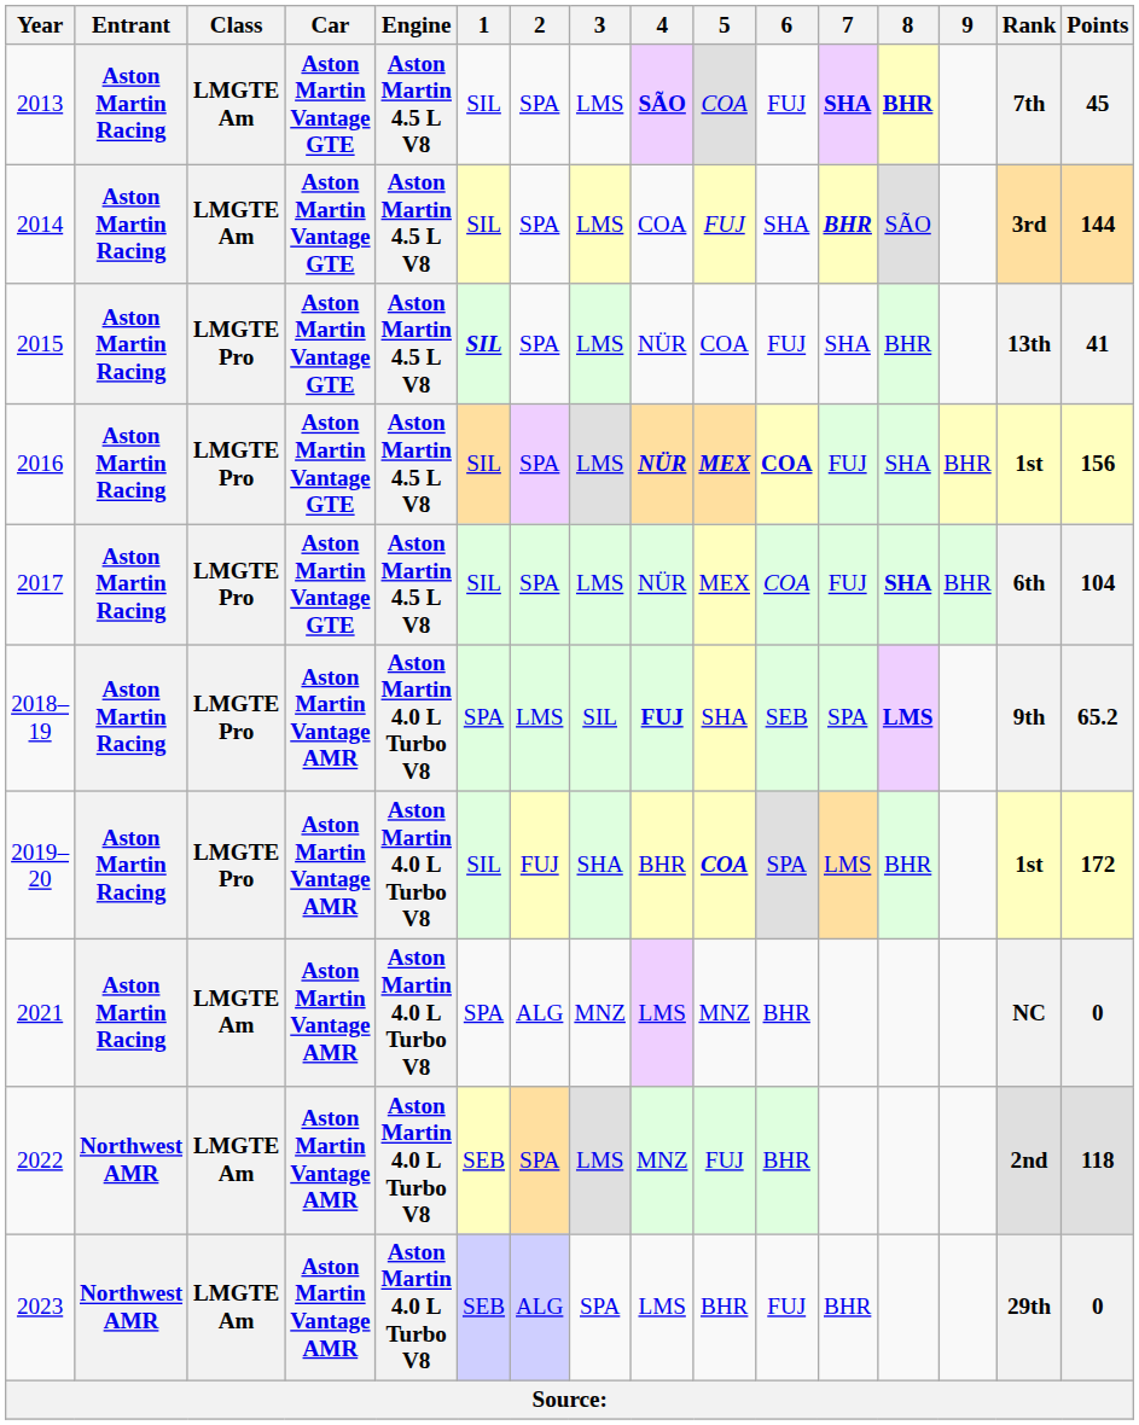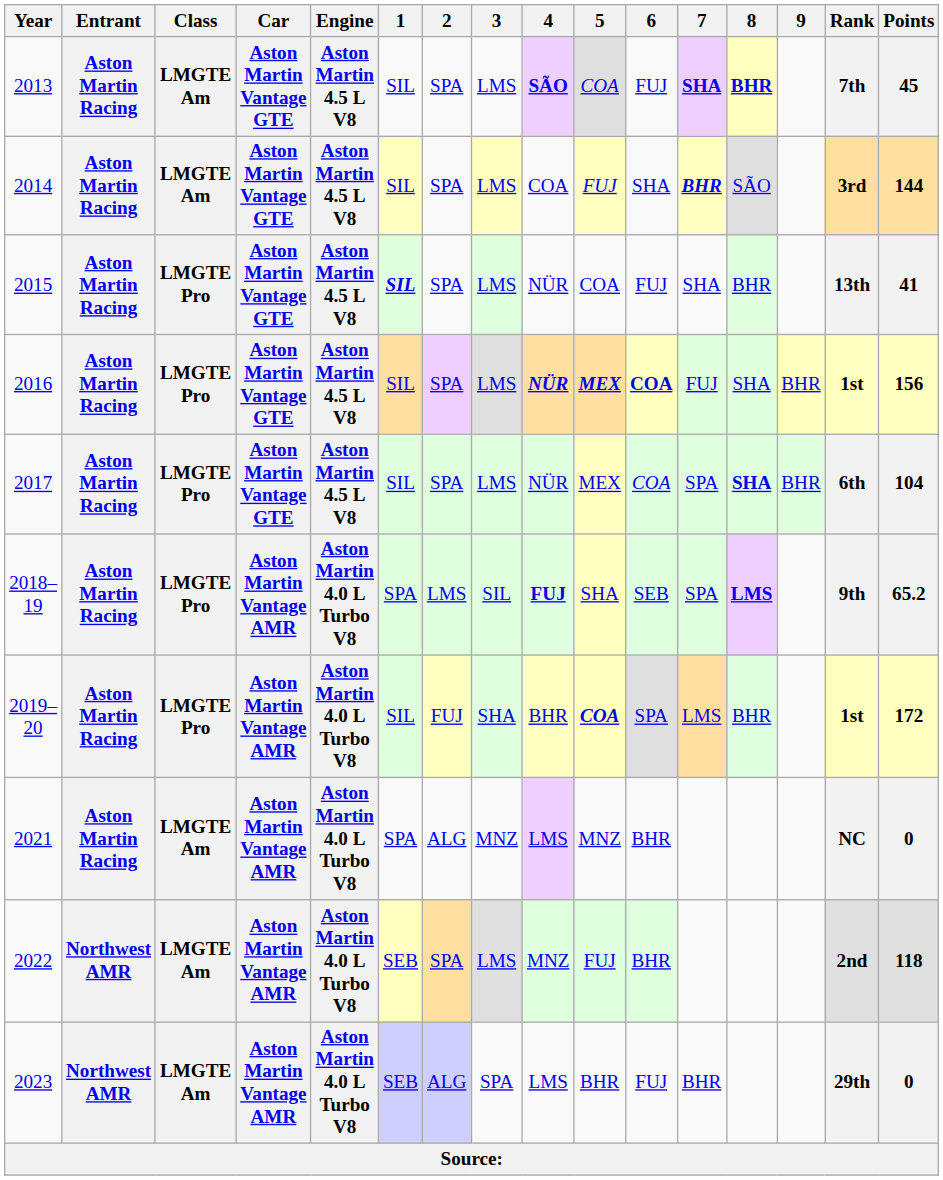 <table class="wikitable" style="text-align:center; font-size:90%">
 <tr>
 <th>Year</th>
 <th>Entrant</th>
 <th>Class</th>
 <th>Car</th>
 <th>Engine</th>
 <th>1</th>
 <th>2</th>
 <th>3</th>
 <th>4</th>
 <th>5</th>
 <th>6</th>
 <th>7</th>
 <th>8</th>
 <th>9</th>
 <th>Rank</th>
 <th>Points</th>
 </tr>
 <tr>
 <td><a href='#'>2013</a></td>
 <th><a href='#'>Aston Martin Racing</a></th>
 <th>LMGTE Am</th>
 <th><a href='#'>Aston Martin Vantage GTE</a></th>
 <th><a href='#'>Aston Martin</a> 4.5 L V8</th>
 <td><a href='#'>SIL</a></td>
 <td><a href='#'>SPA</a></td>
 <td><a href='#'>LMS</a></td>
 <td style="background:#EFCFFF;"><strong><a href='#'>SÃO</a></strong><br></td>
 <td style="background:#DFDFDF;"><em><a href='#'>COA</a></em><br></td>
 <td><a href='#'>FUJ</a></td>
 <td style="background:#EFCFFF;"><strong><a href='#'>SHA</a></strong><br></td>
 <td style="background:#FFFFBF;"><strong><a href='#'>BHR</a></strong><br></td>
 <td></td>
 <th>7th</th>
 <th>45</th>
 </tr>
 <tr>
 <td><a href='#'>2014</a></td>
 <th><a href='#'>Aston Martin Racing</a></th>
 <th>LMGTE Am</th>
 <th><a href='#'>Aston Martin Vantage GTE</a></th>
 <th><a href='#'>Aston Martin</a> 4.5 L V8</th>
 <td style="background:#FFFFBF;"><a href='#'>SIL</a><br></td>
 <td><a href='#'>SPA</a></td>
 <td style="background:#FFFFBF;"><a href='#'>LMS</a><br></td>
 <td><a href='#'>COA</a></td>
 <td style="background:#FFFFBF;"><em><a href='#'>FUJ</a></em><br></td>
 <td><a href='#'>SHA</a></td>
 <td style="background:#FFFFBF;"><strong><em><a href='#'>BHR</a></em></strong><br></td>
 <td style="background:#DFDFDF;"><a href='#'>SÃO</a><br></td>
 <td></td>
 <th style="background:#FFDF9F;">3rd</th>
 <th style="background:#FFDF9F;">144</th>
 </tr>
 <tr>
 <td><a href='#'>2015</a></td>
 <th><a href='#'>Aston Martin Racing</a></th>
 <th>LMGTE Pro</th>
 <th><a href='#'>Aston Martin Vantage GTE</a></th>
 <th><a href='#'>Aston Martin</a> 4.5 L V8</th>
 <td style="background:#DFFFDF;"><strong><em><a href='#'>SIL</a></em></strong><br></td>
 <td><a href='#'>SPA</a></td>
 <td style="background:#DFFFDF;"><a href='#'>LMS</a><br></td>
 <td><a href='#'>NÜR</a></td>
 <td><a href='#'>COA</a></td>
 <td><a href='#'>FUJ</a></td>
 <td><a href='#'>SHA</a></td>
 <td style="background:#DFFFDF;"><a href='#'>BHR</a><br></td>
 <td></td>
 <th>13th</th>
 <th>41</th>
 </tr>
 <tr>
 <td><a href='#'>2016</a></td>
 <th><a href='#'>Aston Martin Racing</a></th>
 <th>LMGTE Pro</th>
 <th><a href='#'>Aston Martin Vantage GTE</a></th>
 <th><a href='#'>Aston Martin</a> 4.5 L V8</th>
 <td style="background:#FFDF9F;"><a href='#'>SIL</a><br></td>
 <td style="background:#EFCFFF;"><a href='#'>SPA</a><br></td>
 <td style="background:#DFDFDF;"><a href='#'>LMS</a><br></td>
 <td style="background:#FFDF9F;"><strong><em><a href='#'>NÜR</a></em></strong><br></td>
 <td style="background:#FFDF9F;"><strong><em><a href='#'>MEX</a></em></strong><br></td>
 <td style="background:#FFFFBF;"><strong><a href='#'>COA</a></strong><br></td>
 <td style="background:#DFFFDF;"><a href='#'>FUJ</a><br></td>
 <td style="background:#DFFFDF;"><a href='#'>SHA</a><br></td>
 <td style="background:#FFFFBF;"><a href='#'>BHR</a><br></td>
 <th style="background:#FFFFBF;">1st</th>
 <th style="background:#FFFFBF;">156</th>
 </tr>
 <tr>
 <td><a href='#'>2017</a></td>
 <th><a href='#'>Aston Martin Racing</a></th>
 <th>LMGTE Pro</th>
 <th><a href='#'>Aston Martin Vantage GTE</a></th>
 <th><a href='#'>Aston Martin</a> 4.5 L V8</th>
 <td style="background:#DFFFDF;"><a href='#'>SIL</a><br></td>
 <td style="background:#DFFFDF;"><a href='#'>SPA</a><br></td>
 <td style="background:#DFFFDF;"><a href='#'>LMS</a><br></td>
 <td style="background:#DFFFDF;"><a href='#'>NÜR</a><br></td>
 <td style="background:#FFFFBF;"><a href='#'>MEX</a><br></td>
 <td style="background:#DFFFDF;"><em><a href='#'>COA</a></em><br></td>
-<td style="background:#DFFFDF;"><a href='#'>FUJ</a><br></td>
+<td style="background:#DFFFDF;"><a href='#'>SPA</a><br></td>
 <td style="background:#DFFFDF;"><strong><a href='#'>SHA</a></strong><br></td>
 <td style="background:#DFFFDF;"><a href='#'>BHR</a><br></td>
 <th>6th</th>
 <th>104</th>
 </tr>
 <tr>
 <td><a href='#'>2018–19</a></td>
 <th><a href='#'>Aston Martin Racing</a></th>
 <th>LMGTE Pro</th>
 <th><a href='#'>Aston Martin Vantage AMR</a></th>
 <th><a href='#'>Aston Martin</a> 4.0 L Turbo V8</th>
 <td style="background:#DFFFDF;"><a href='#'>SPA</a><br></td>
 <td style="background:#DFFFDF;"><a href='#'>LMS</a><br></td>
 <td style="background:#DFFFDF;"><a href='#'>SIL</a><br></td>
 <td style="background:#DFFFDF;"><strong><a href='#'>FUJ</a></strong><br></td>
 <td style="background:#FFFFBF;"><a href='#'>SHA</a><br></td>
 <td style="background:#DFFFDF;"><a href='#'>SEB</a><br></td>
 <td style="background:#DFFFDF;"><a href='#'>SPA</a><br></td>
 <td style="background:#EFCFFF;"><strong><a href='#'>LMS</a></strong><br></td>
 <td></td>
 <th>9th</th>
 <th>65.2</th>
 </tr>
 <tr>
 <td><a href='#'>2019–20</a></td>
 <th><a href='#'>Aston Martin Racing</a></th>
 <th>LMGTE Pro</th>
 <th><a href='#'>Aston Martin Vantage AMR</a></th>
 <th><a href='#'>Aston Martin</a> 4.0 L Turbo V8</th>
 <td style="background:#DFFFDF;"><a href='#'>SIL</a><br></td>
 <td style="background:#FFFFBF;"><a href='#'>FUJ</a><br></td>
 <td style="background:#DFFFDF;"><a href='#'>SHA</a><br></td>
 <td style="background:#FFFFBF;"><a href='#'>BHR</a><br></td>
 <td style="background:#FFFFBF;"><strong><em><a href='#'>COA</a></em></strong><br></td>
 <td style="background:#DFDFDF;"><a href='#'>SPA</a><br></td>
 <td style="background:#FFDF9F;"><a href='#'>LMS</a><br></td>
 <td style="background:#DFFFDF;"><a href='#'>BHR</a><br></td>
 <td></td>
 <th style="background:#FFFFBF;">1st</th>
 <th style="background:#FFFFBF;">172</th>
 </tr>
 <tr>
 <td><a href='#'>2021</a></td>
 <th><a href='#'>Aston Martin Racing</a></th>
 <th>LMGTE Am</th>
 <th><a href='#'>Aston Martin Vantage AMR</a></th>
 <th><a href='#'>Aston Martin</a> 4.0 L Turbo V8</th>
 <td><a href='#'>SPA</a></td>
 <td><a href='#'>ALG</a></td>
 <td><a href='#'>MNZ</a></td>
 <td style="background:#EFCFFF;"><a href='#'>LMS</a><br></td>
 <td><a href='#'>MNZ</a></td>
 <td><a href='#'>BHR</a></td>
 <td></td>
 <td></td>
 <td></td>
 <th>NC</th>
 <th>0</th>
 </tr>
 <tr>
 <td><a href='#'>2022</a></td>
 <th><a href='#'>Northwest AMR</a></th>
 <th>LMGTE Am</th>
 <th><a href='#'>Aston Martin Vantage AMR</a></th>
 <th><a href='#'>Aston Martin</a> 4.0 L Turbo V8</th>
 <td style="background:#FFFFBF;"><a href='#'>SEB</a><br></td>
 <td style="background:#FFDF9F;"><a href='#'>SPA</a><br></td>
 <td style="background:#DFDFDF;"><a href='#'>LMS</a><br></td>
 <td style="background:#DFFFDF;"><a href='#'>MNZ</a><br></td>
 <td style="background:#DFFFDF;"><a href='#'>FUJ</a><br></td>
 <td style="background:#DFFFDF;"><a href='#'>BHR</a><br></td>
 <td></td>
 <td></td>
 <td></td>
 <th style="background:#DFDFDF;">2nd</th>
 <th style="background:#DFDFDF;">118</th>
 </tr>
 <tr>
 <td><a href='#'>2023</a></td>
 <th><a href='#'>Northwest AMR</a></th>
 <th>LMGTE Am</th>
 <th><a href='#'>Aston Martin Vantage AMR</a></th>
 <th><a href='#'>Aston Martin</a> 4.0 L Turbo V8</th>
 <td style="background:#CFCFFF;"><a href='#'>SEB</a><br></td>
 <td style="background:#CFCFFF;"><a href='#'>ALG</a><br></td>
 <td><a href='#'>SPA</a></td>
 <td><a href='#'>LMS</a></td>
 <td><a href='#'>BHR</a></td>
 <td><a href='#'>FUJ</a></td>
 <td><a href='#'>BHR</a></td>
 <td></td>
 <td></td>
 <th>29th</th>
 <th>0</th>
 </tr>
 <tr>
 <th colspan="16">Source:</th>
 </tr>
 </table>
